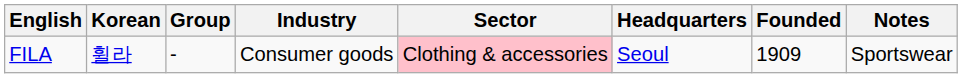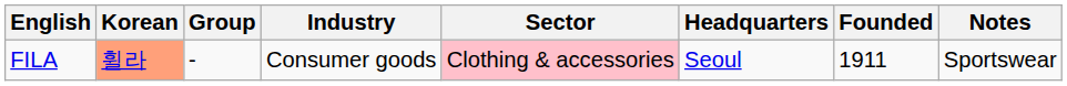 <table class="wikitable sortable">
 <tr>
 <th>English</th>
 <th>Korean</th>
 <th>Group</th>
 <th>Industry</th>
 <th>Sector</th>
 <th>Headquarters</th>
 <th>Founded</th>
 <th class="unsortable">Notes</th>
 </tr>
 <tr>
 <td><a href='#'>FILA</a></td>
-<td><a href='#'>휠라</a></td>
+<td style="background: lightsalmon;"><a href='#'>휠라</a></td>
 <td>-</td>
 <td>Consumer goods</td>
 <td style="background: pink;">Clothing & accessories</td>
 <td><a href='#'>Seoul</a></td>
-<td>1909</td>
+<td>1911</td>
 <td>Sportswear</td>
 </tr>
 </table>
